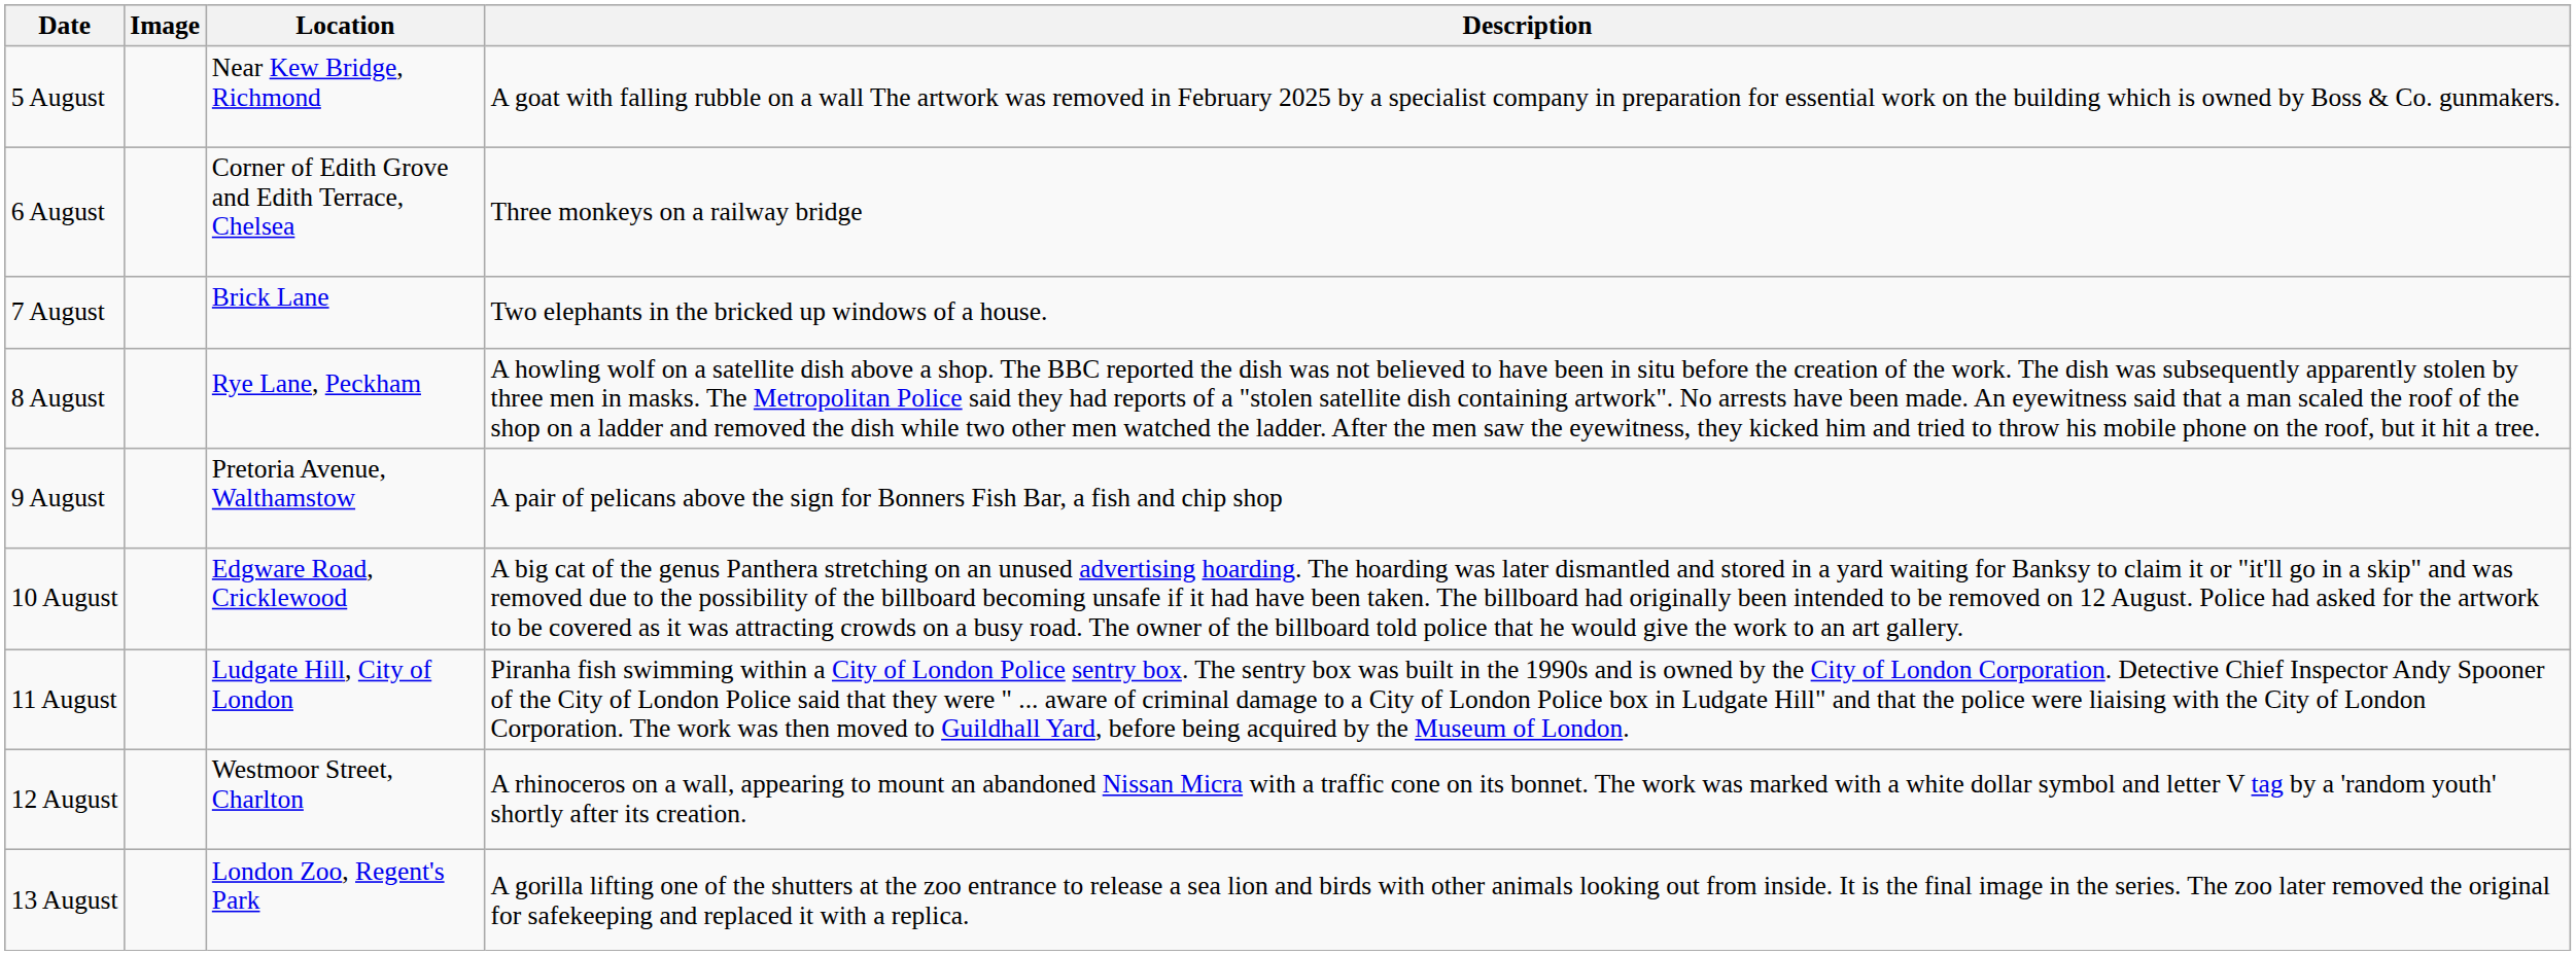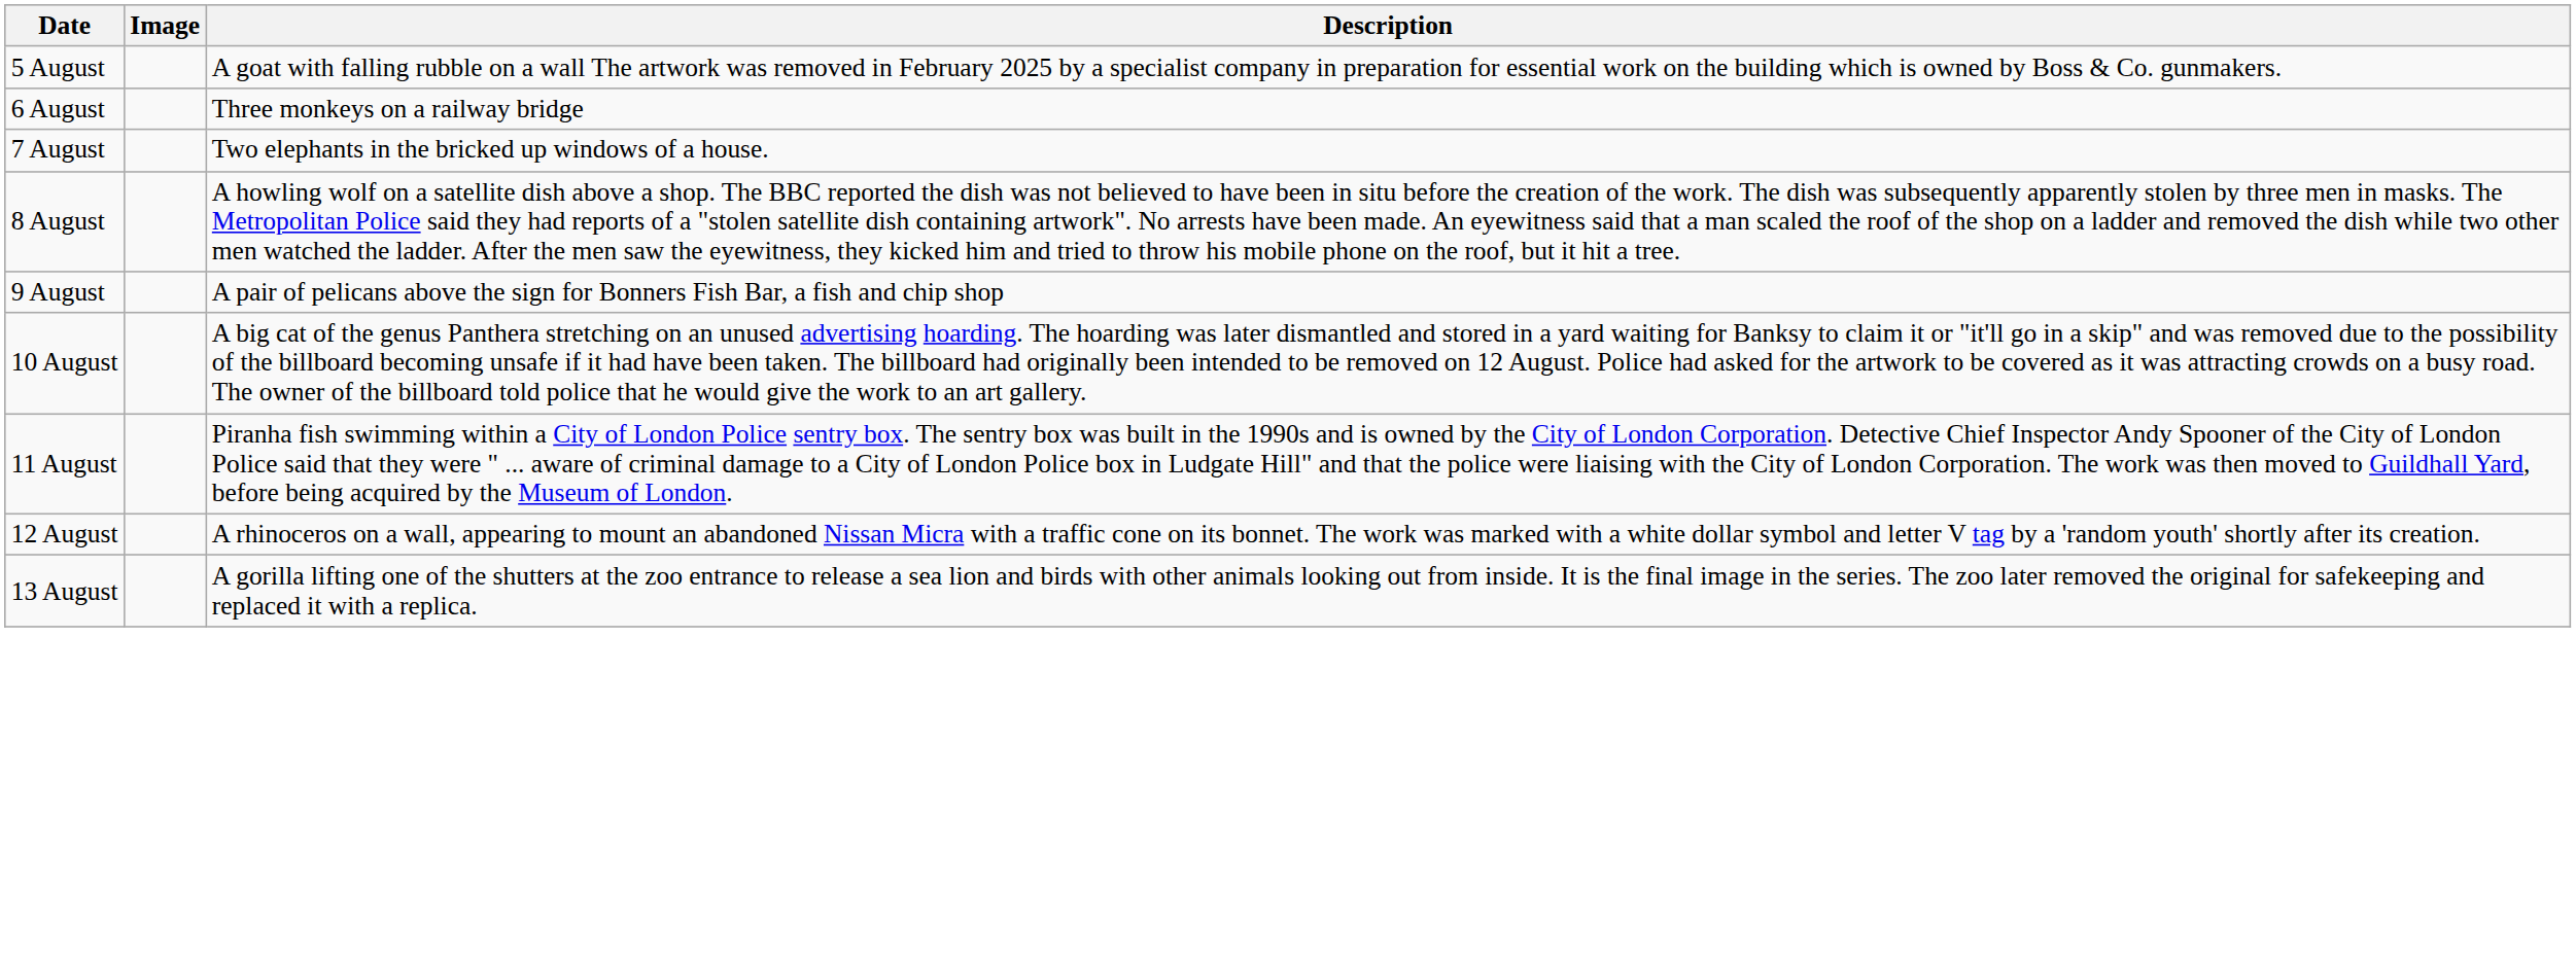 <table class="wikitable">
 <tr>
 <th>Date</th>
 <th>Image</th>
-<th>Location</th>
 <th>Description</th>
 </tr>
 <tr>
 <td style="white-space: nowrap;">5 August</td>
 <td></td>
-<td>Near <a href='#'>Kew Bridge</a>, <a href='#'>Richmond</a><br><br></td>
 <td>A goat with falling rubble on a wall The artwork was removed in February 2025 by a specialist company in preparation for essential work on the building which is owned by Boss & Co. gunmakers.</td>
 </tr>
 <tr>
 <td style="white-space: nowrap;">6 August</td>
 <td></td>
-<td>Corner of Edith Grove and Edith Terrace, <a href='#'>Chelsea</a><br><br></td>
 <td>Three monkeys on a railway bridge</td>
 </tr>
 <tr>
 <td style="white-space: nowrap;">7 August</td>
 <td></td>
-<td><a href='#'>Brick Lane</a><br><br></td>
 <td>Two elephants in the bricked up windows of a house.</td>
 </tr>
 <tr>
 <td style="white-space: nowrap;">8 August</td>
 <td></td>
-<td><a href='#'>Rye Lane</a>, <a href='#'>Peckham</a><br><br></td>
 <td>A howling wolf on a satellite dish above a shop. The BBC reported the dish was not believed to have been in situ before the creation of the work. The dish was subsequently apparently stolen by three men in masks. The <a href='#'>Metropolitan Police</a> said they had reports of a "stolen satellite dish containing artwork". No arrests have been made. An eyewitness said that a man scaled the roof of the shop on a ladder and removed the dish while two other men watched the ladder. After the men saw the eyewitness, they kicked him and tried to throw his mobile phone on the roof, but it hit a tree.</td>
 </tr>
 <tr>
 <td style="white-space: nowrap;">9 August</td>
 <td></td>
-<td>Pretoria Avenue, <a href='#'>Walthamstow</a><br><br></td>
 <td>A pair of pelicans above the sign for Bonners Fish Bar, a fish and chip shop</td>
 </tr>
 <tr>
 <td style="white-space: nowrap;">10 August</td>
 <td></td>
-<td><a href='#'>Edgware Road</a>, <a href='#'>Cricklewood</a><br><br></td>
 <td>A big cat of the genus Panthera stretching on an unused <a href='#'>advertising</a> <a href='#'>hoarding</a>. The hoarding was later dismantled and stored in a yard waiting for Banksy to claim it or "it'll go in a skip" and was removed due to the possibility of the billboard becoming unsafe if it had have been taken. The billboard had originally been intended to be removed on 12 August. Police had asked for the artwork to be covered as it was attracting crowds on a busy road. The owner of the billboard told police that he would give the work to an art gallery.</td>
 </tr>
 <tr>
 <td style="white-space: nowrap;">11 August</td>
 <td></td>
-<td><a href='#'>Ludgate Hill</a>, <a href='#'>City of London</a><br><br></td>
 <td>Piranha fish swimming within a <a href='#'>City of London Police</a> <a href='#'>sentry box</a>. The sentry box was built in the 1990s and is owned by the <a href='#'>City of London Corporation</a>. Detective Chief Inspector Andy Spooner of the City of London Police said that they were " ... aware of criminal damage to a City of London Police box in Ludgate Hill" and that the police were liaising with the City of London Corporation. The work was then moved to <a href='#'>Guildhall Yard</a>, before being acquired by the <a href='#'>Museum of London</a>.</td>
 </tr>
 <tr>
 <td style="white-space: nowrap;">12 August</td>
 <td></td>
-<td>Westmoor Street, <a href='#'>Charlton</a><br><br></td>
 <td>A rhinoceros on a wall, appearing to mount an abandoned <a href='#'>Nissan Micra</a> with a traffic cone on its bonnet. The work was marked with a white dollar symbol and letter V <a href='#'>tag</a> by a 'random youth' shortly after its creation.</td>
 </tr>
 <tr>
 <td>13 August</td>
 <td></td>
-<td><a href='#'>London Zoo</a>, <a href='#'>Regent's Park</a><br><br></td>
 <td>A gorilla lifting one of the shutters at the zoo entrance to release a sea lion and birds with other animals looking out from inside. It is the final image in the series. The zoo later removed the original for safekeeping and replaced it with a replica.</td>
 </tr>
 </table>
